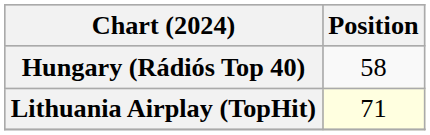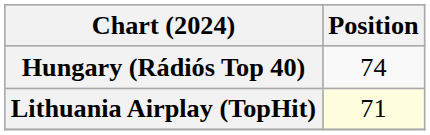 <table class="wikitable sortable plainrowheaders" style="text-align:center">
 <tr>
 <th scope="col">Chart (2024)</th>
 <th scope="col">Position</th>
 </tr>
 <tr>
 <th scope="row">Hungary (Rádiós Top 40)</th>
-<td>58</td>
+<td>74</td>
 </tr>
 <tr>
 <th scope="row">Lithuania Airplay (TopHit)</th>
 <td style="background: lightyellow;">71</td>
 </tr>
 <tr>
 </tr>
 </table>
